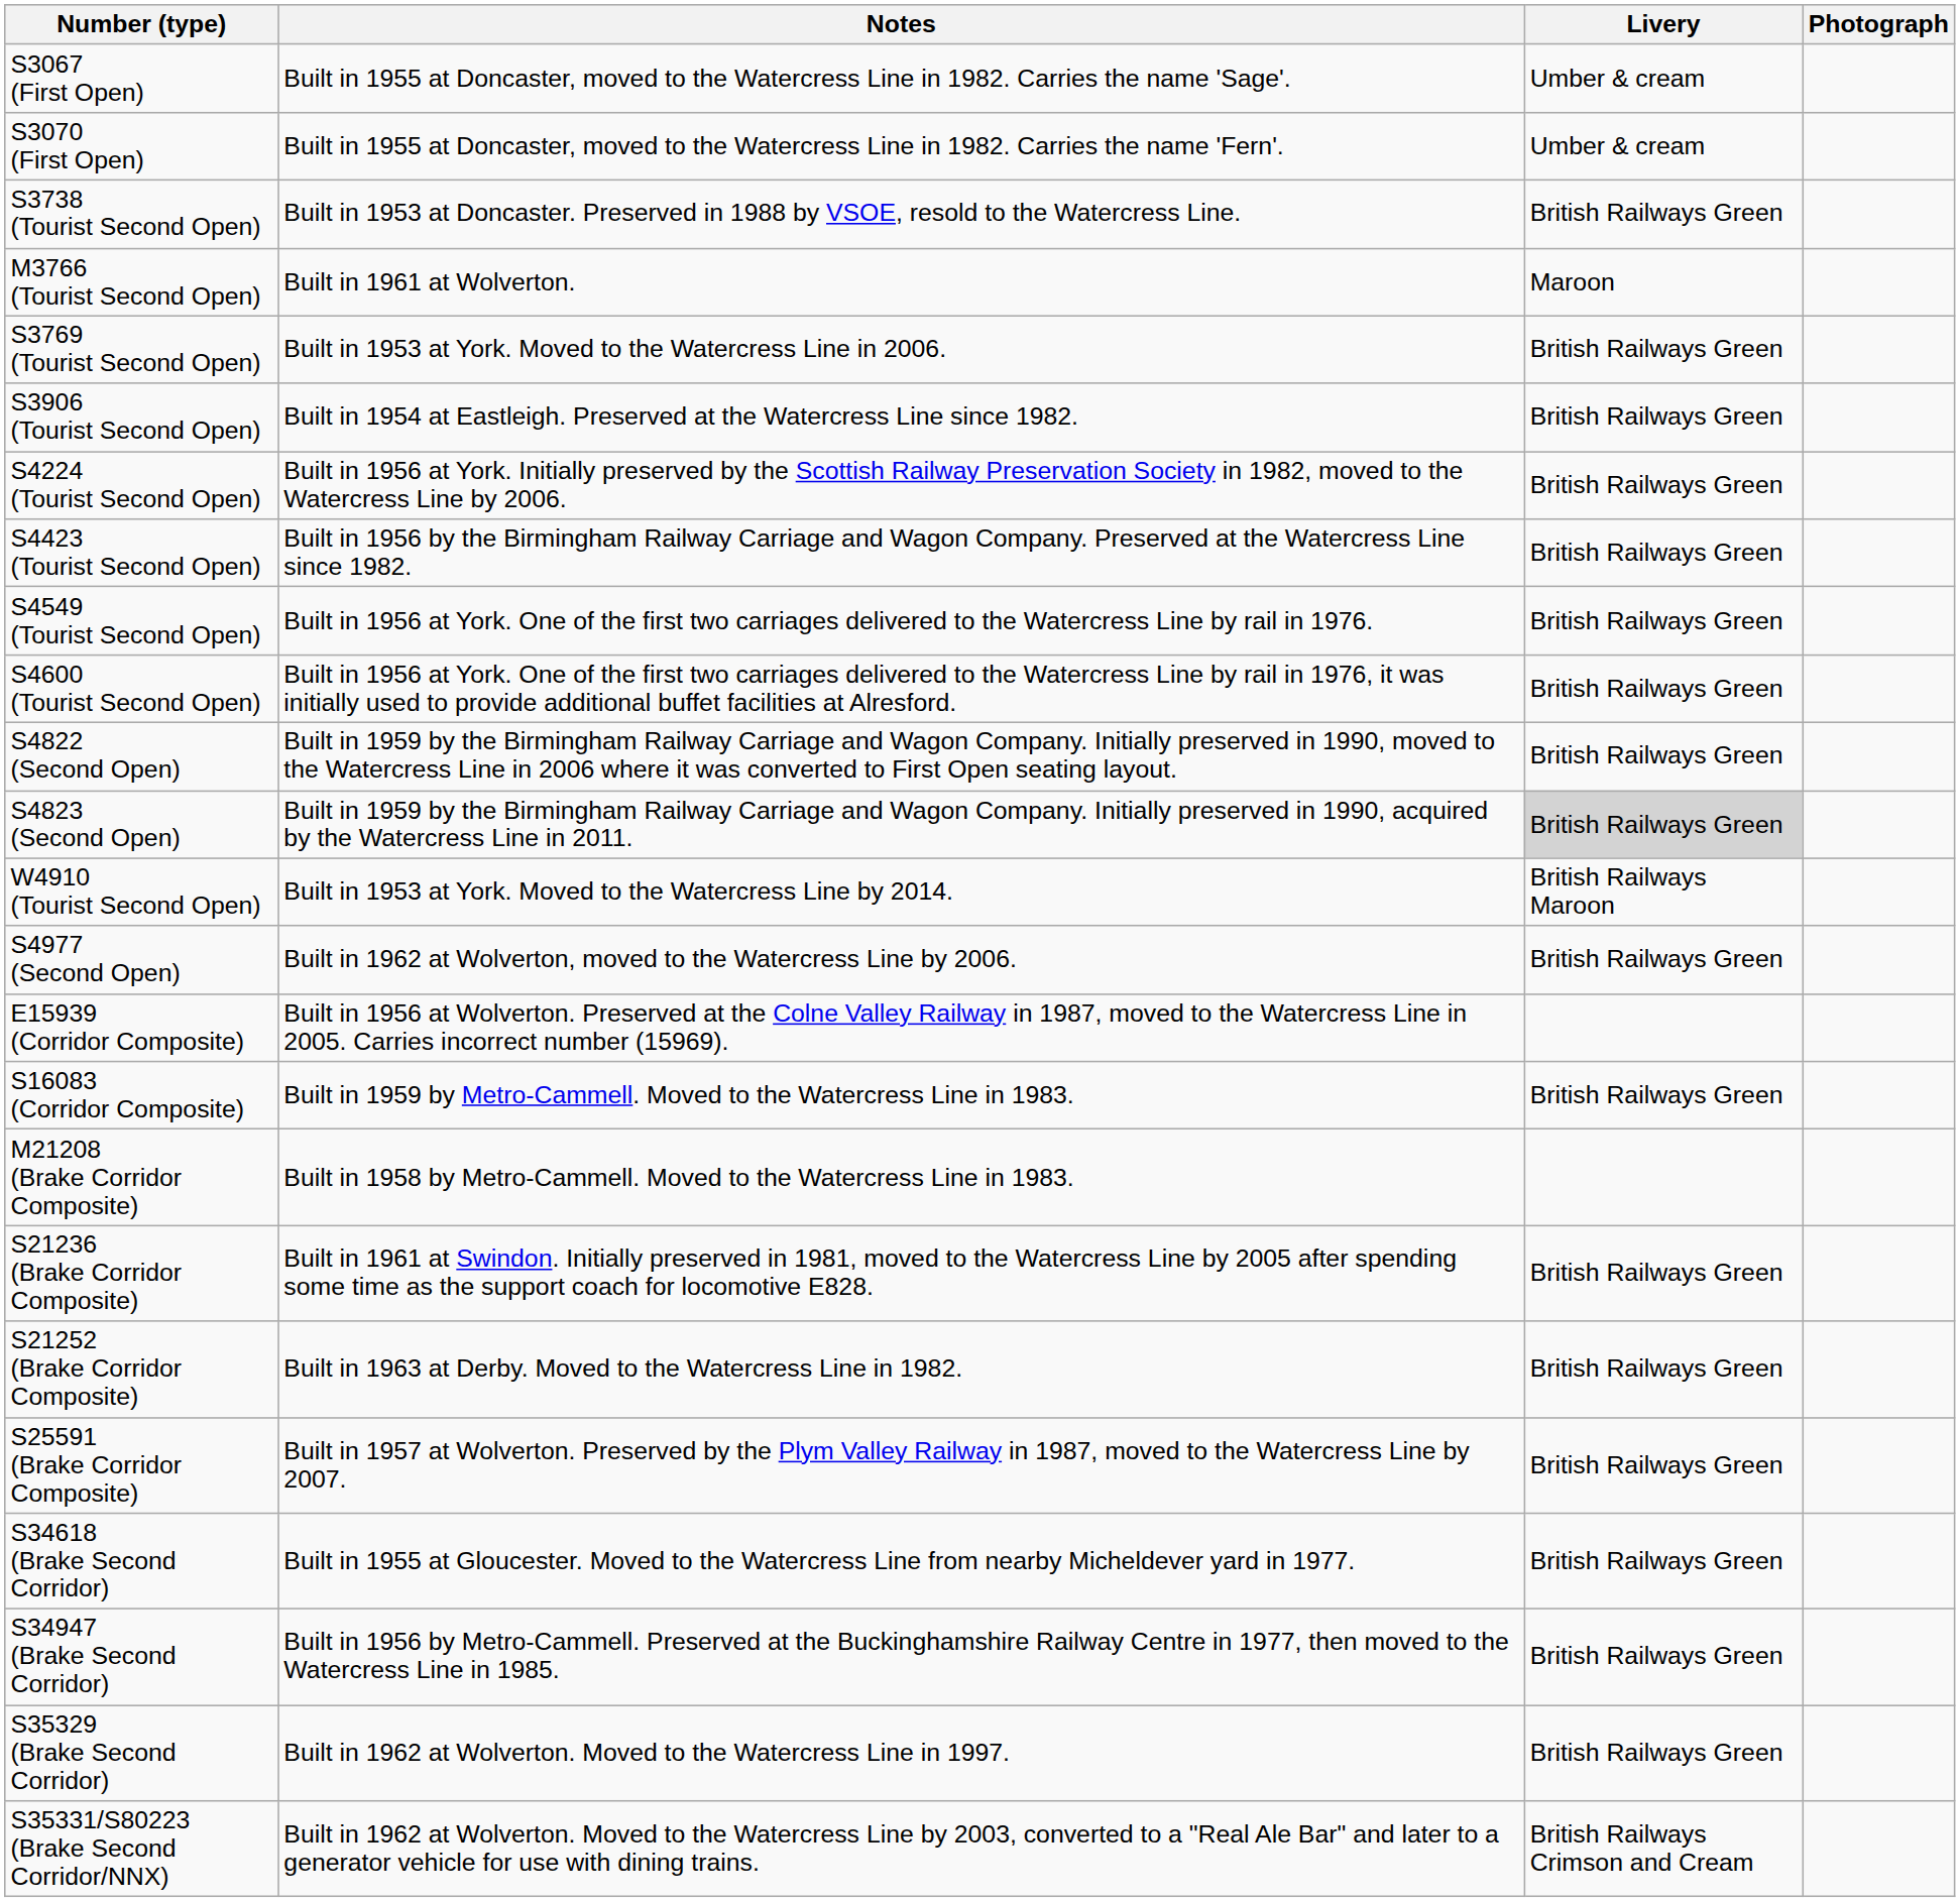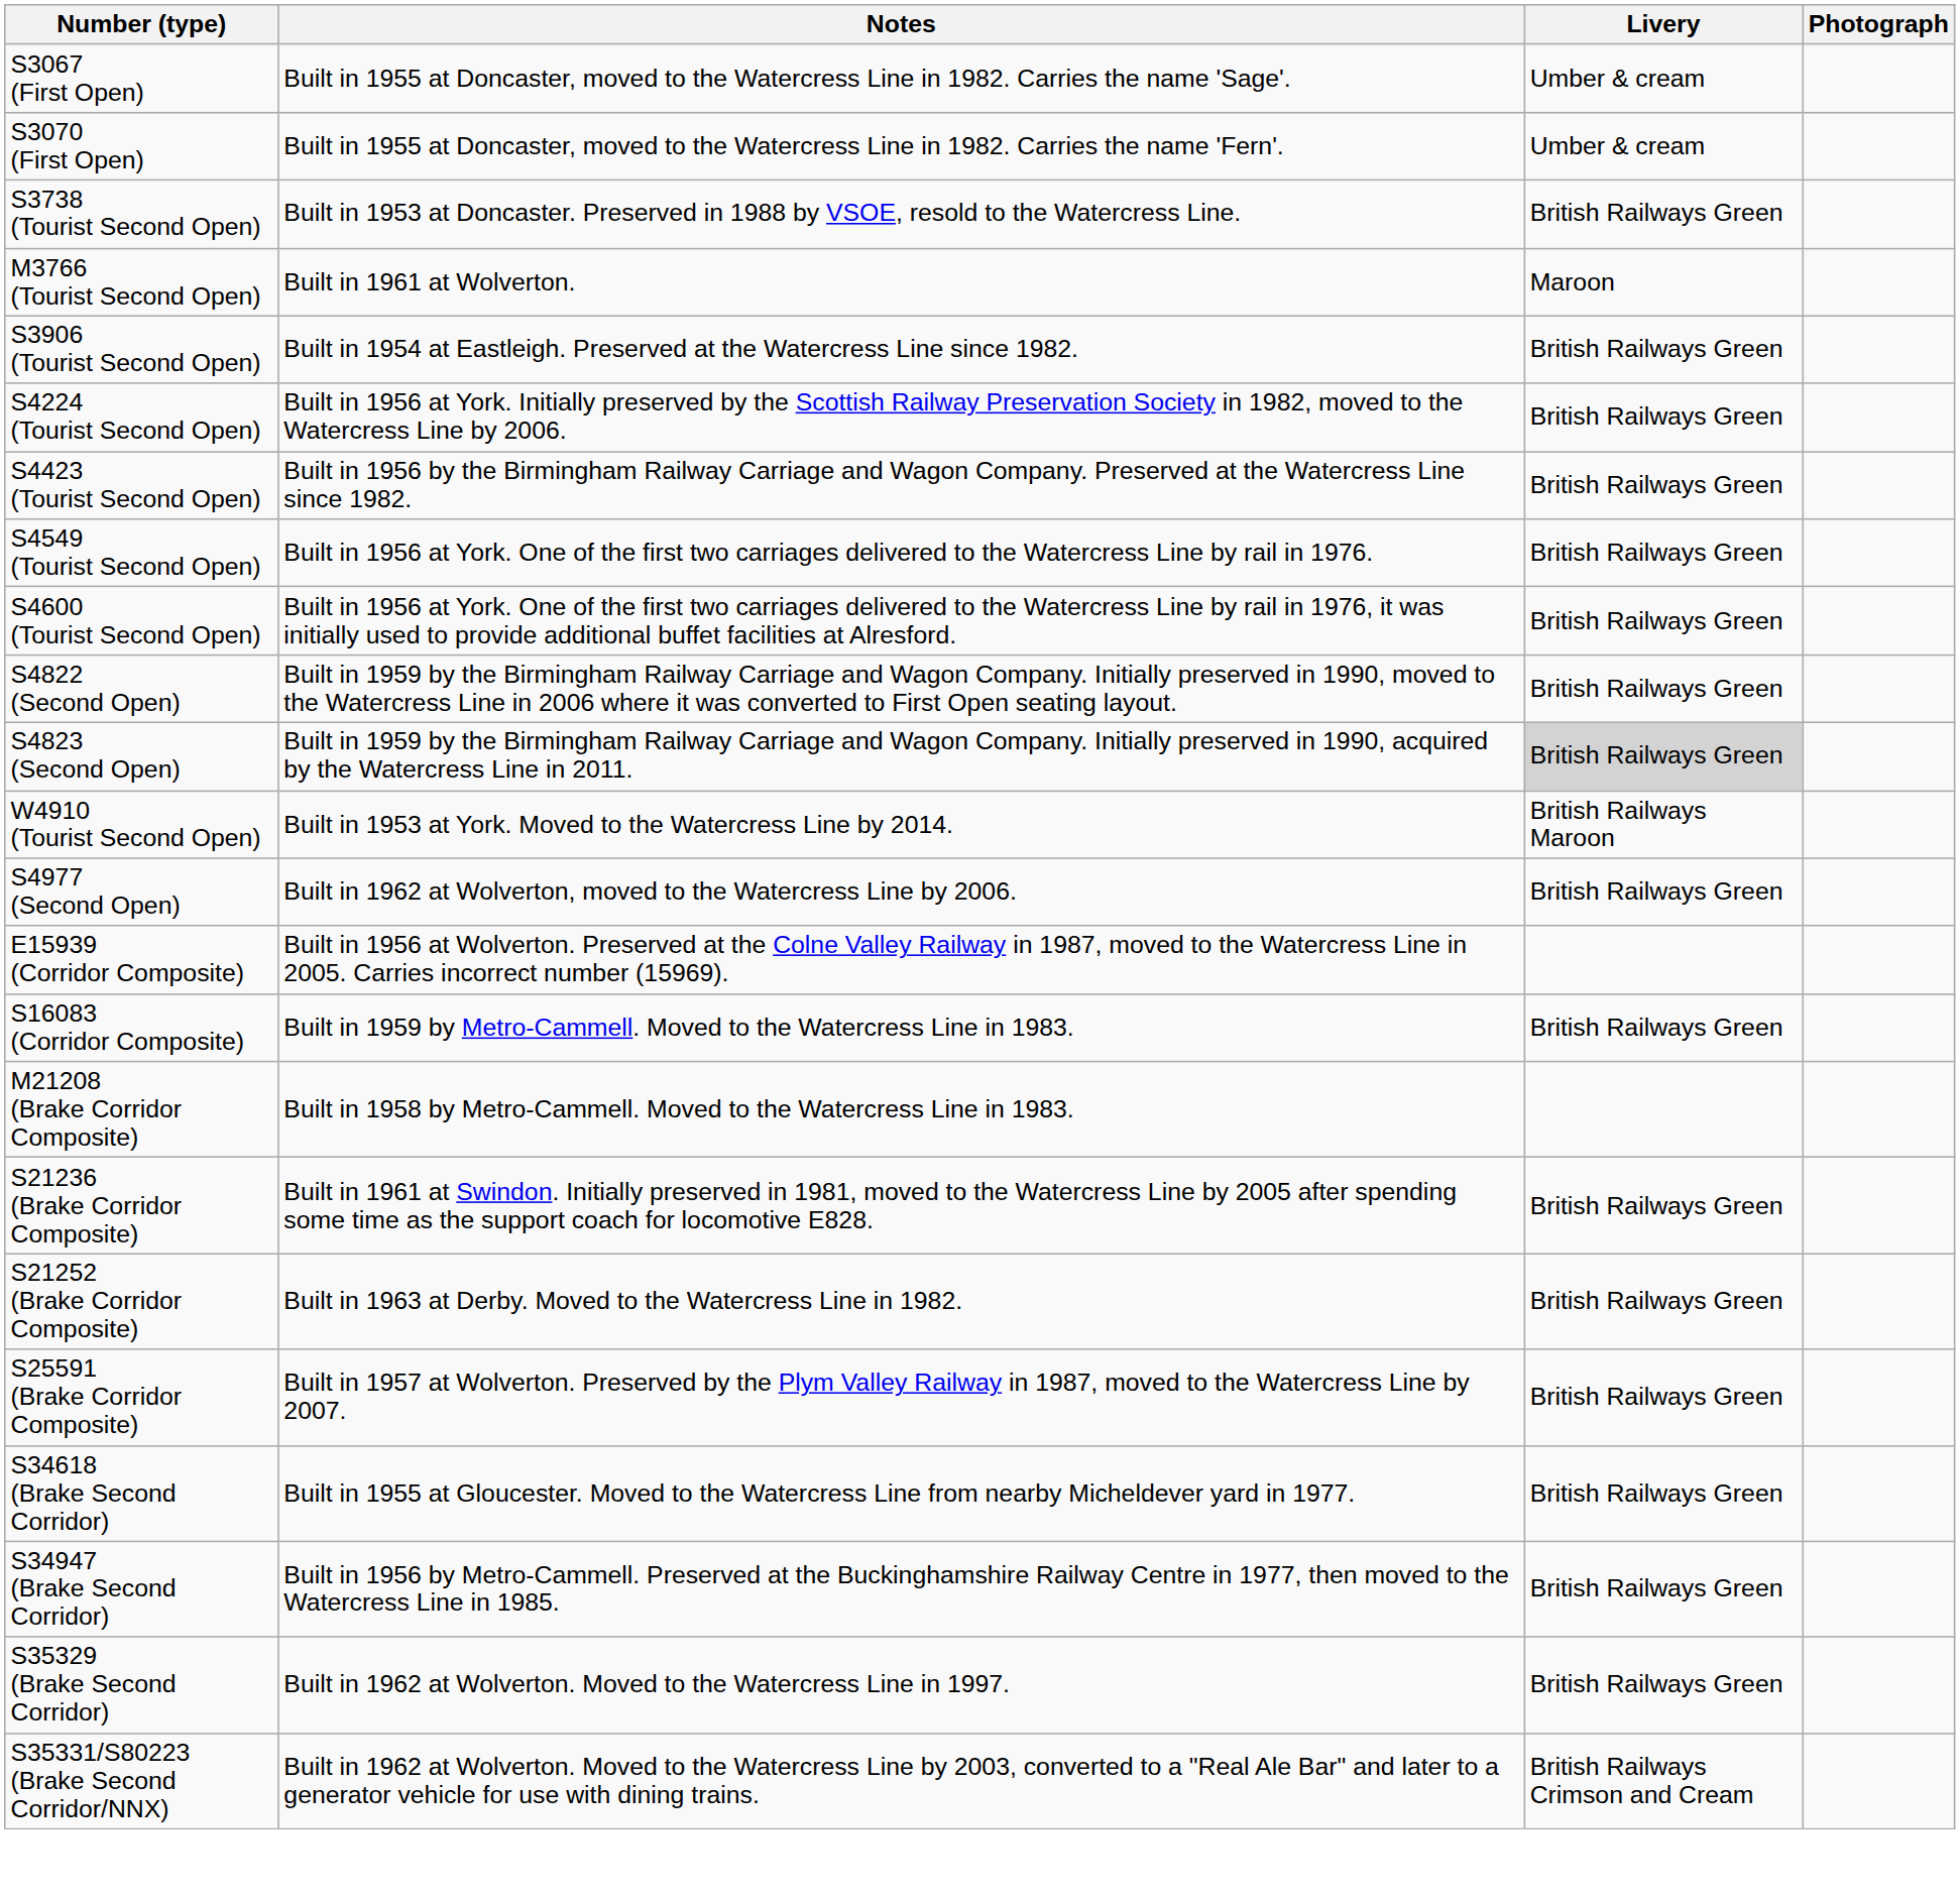 <table class="wikitable">
 <tr>
 <th>Number (type)</th>
 <th>Notes</th>
 <th>Livery</th>
 <th>Photograph</th>
 </tr>
 <tr>
 <td>S3067  <br>(First Open)</td>
 <td>Built in 1955 at Doncaster, moved to the Watercress Line in 1982. Carries the name 'Sage'.</td>
 <td>Umber & cream</td>
 <td></td>
 </tr>
 <tr>
 <td>S3070  <br>(First Open)</td>
 <td>Built in 1955 at Doncaster, moved to the Watercress Line in 1982. Carries the name 'Fern'.</td>
 <td>Umber & cream</td>
 <td></td>
 </tr>
 <tr>
 <td>S3738  <br>(Tourist Second Open)</td>
 <td>Built in 1953 at Doncaster. Preserved in 1988 by <a href='#'>VSOE</a>, resold to the Watercress Line.</td>
 <td>British Railways Green</td>
 <td></td>
 </tr>
 <tr>
 <td>M3766  <br>(Tourist Second Open)</td>
 <td>Built in 1961 at Wolverton.</td>
 <td>Maroon</td>
-<td></td>
-</tr>
-<tr>
-<td>S3769  <br>(Tourist Second Open)</td>
-<td>Built in 1953 at York. Moved to the Watercress Line in 2006.</td>
-<td>British Railways Green</td>
 <td></td>
 </tr>
 <tr>
 <td>S3906  <br>(Tourist Second Open)</td>
 <td>Built in 1954 at Eastleigh. Preserved at the Watercress Line since 1982.</td>
 <td>British Railways Green</td>
 <td></td>
 </tr>
 <tr>
 <td>S4224  <br>(Tourist Second Open)</td>
 <td>Built in 1956 at York. Initially preserved by the <a href='#'>Scottish Railway Preservation Society</a> in 1982, moved to the Watercress Line by 2006.</td>
 <td>British Railways Green</td>
 <td></td>
 </tr>
 <tr>
 <td>S4423  <br>(Tourist Second Open)</td>
 <td>Built in 1956 by the Birmingham Railway Carriage and Wagon Company. Preserved at the Watercress Line since 1982.</td>
 <td>British Railways Green</td>
 <td></td>
 </tr>
 <tr>
 <td>S4549  <br>(Tourist Second Open)</td>
 <td>Built in 1956 at York. One of the first two carriages delivered to the Watercress Line by rail in 1976.</td>
 <td>British Railways Green</td>
 <td></td>
 </tr>
 <tr>
 <td>S4600  <br>(Tourist Second Open)</td>
 <td>Built in 1956 at York. One of the first two carriages delivered to the Watercress Line by rail in 1976, it was initially used to provide additional buffet facilities at Alresford.</td>
 <td>British Railways Green</td>
 <td></td>
 </tr>
 <tr>
 <td>S4822  <br>(Second Open)</td>
 <td>Built in 1959 by the Birmingham Railway Carriage and Wagon Company. Initially preserved in 1990, moved to the Watercress Line in 2006 where it was converted to First Open seating layout.</td>
 <td>British Railways Green</td>
 <td></td>
 </tr>
 <tr>
 <td>S4823  <br>(Second Open)</td>
 <td>Built in 1959 by the Birmingham Railway Carriage and Wagon Company. Initially preserved in 1990, acquired by the Watercress Line in 2011.</td>
 <td style="background: lightgrey;">British Railways Green</td>
 <td></td>
 </tr>
 <tr>
 <td>W4910  <br>(Tourist Second Open)</td>
 <td>Built in 1953 at York. Moved to the Watercress Line by 2014.</td>
 <td>British Railways Maroon</td>
 <td></td>
 </tr>
 <tr>
 <td>S4977  <br>(Second Open)</td>
 <td>Built in 1962 at Wolverton, moved to the Watercress Line by 2006.</td>
 <td>British Railways Green</td>
 <td></td>
 </tr>
 <tr>
 <td>E15939  <br>(Corridor Composite)</td>
 <td>Built in 1956 at Wolverton. Preserved at the <a href='#'>Colne Valley Railway</a> in 1987, moved to the Watercress Line in 2005. Carries incorrect number (15969).</td>
 <td></td>
 <td></td>
 </tr>
 <tr>
 <td>S16083  <br>(Corridor Composite)</td>
 <td>Built in 1959 by <a href='#'>Metro-Cammell</a>. Moved to the Watercress Line in 1983.</td>
 <td>British Railways Green</td>
 <td></td>
 </tr>
 <tr>
 <td>M21208  <br>(Brake Corridor Composite)</td>
 <td>Built in 1958 by Metro-Cammell. Moved to the Watercress Line in 1983.</td>
 <td></td>
 <td></td>
 </tr>
 <tr>
 <td>S21236  <br>(Brake Corridor Composite)</td>
 <td>Built in 1961 at <a href='#'>Swindon</a>. Initially preserved in 1981, moved to the Watercress Line by 2005 after spending some time as the support coach for locomotive E828.</td>
 <td>British Railways Green</td>
 <td></td>
 </tr>
 <tr>
 <td>S21252  <br>(Brake Corridor Composite)</td>
 <td>Built in 1963 at Derby. Moved to the Watercress Line in 1982.</td>
 <td>British Railways Green</td>
 <td></td>
 </tr>
 <tr>
 <td>S25591  <br>(Brake Corridor Composite)</td>
 <td>Built in 1957 at Wolverton. Preserved by the <a href='#'>Plym Valley Railway</a> in 1987, moved to the Watercress Line by 2007.</td>
 <td>British Railways Green</td>
 <td></td>
 </tr>
 <tr>
 <td>S34618  <br>(Brake Second Corridor)</td>
 <td>Built in 1955 at Gloucester. Moved to the Watercress Line from nearby Micheldever yard in 1977.</td>
 <td>British Railways Green</td>
 <td></td>
 </tr>
 <tr>
 <td>S34947  <br>(Brake Second Corridor)</td>
 <td>Built in 1956 by Metro-Cammell. Preserved at the Buckinghamshire Railway Centre in 1977, then moved to the Watercress Line in 1985.</td>
 <td>British Railways Green</td>
 <td></td>
 </tr>
 <tr>
 <td>S35329  <br>(Brake Second Corridor)</td>
 <td>Built in 1962 at Wolverton. Moved to the Watercress Line in 1997.</td>
 <td>British Railways Green</td>
 <td></td>
 </tr>
 <tr>
 <td>S35331/S80223<br>(Brake Second Corridor/NNX)</td>
 <td>Built in 1962 at Wolverton. Moved to the Watercress Line by 2003, converted to a "Real Ale Bar" and later to a generator vehicle for use with dining trains.</td>
 <td>British Railways Crimson and Cream</td>
 <td></td>
 </tr>
 </table>
